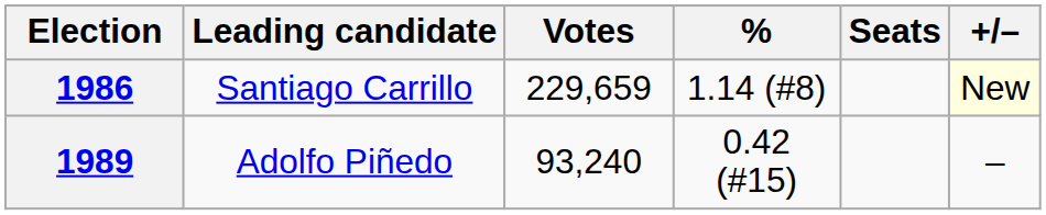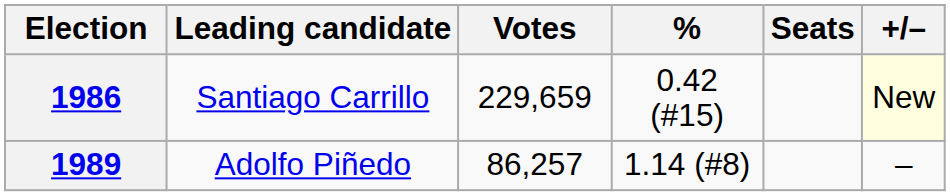 <table class="wikitable" style="text-align:center;">
 <tr>
 <th width="75">Election</th>
 <th>Leading candidate</th>
 <th width="70">Votes</th>
 <th width="70">%</th>
 <th>Seats</th>
 <th width="35">+/–</th>
 </tr>
 <tr>
 <th><a href='#'>1986</a></th>
 <td><a href='#'>Santiago Carrillo</a></td>
 <td>229,659</td>
-<td>1.14 (#8)</td>
+<td>0.42 (#15)</td>
 <td></td>
 <td style="background: lightyellow;">New</td>
 </tr>
 <tr>
 <th><a href='#'>1989</a></th>
 <td><a href='#'>Adolfo Piñedo</a></td>
-<td>93,240</td>
-<td>0.42 (#15)</td>
+<td>86,257</td>
+<td>1.14 (#8)</td>
 <td></td>
 <td>–</td>
 </tr>
 </table>
